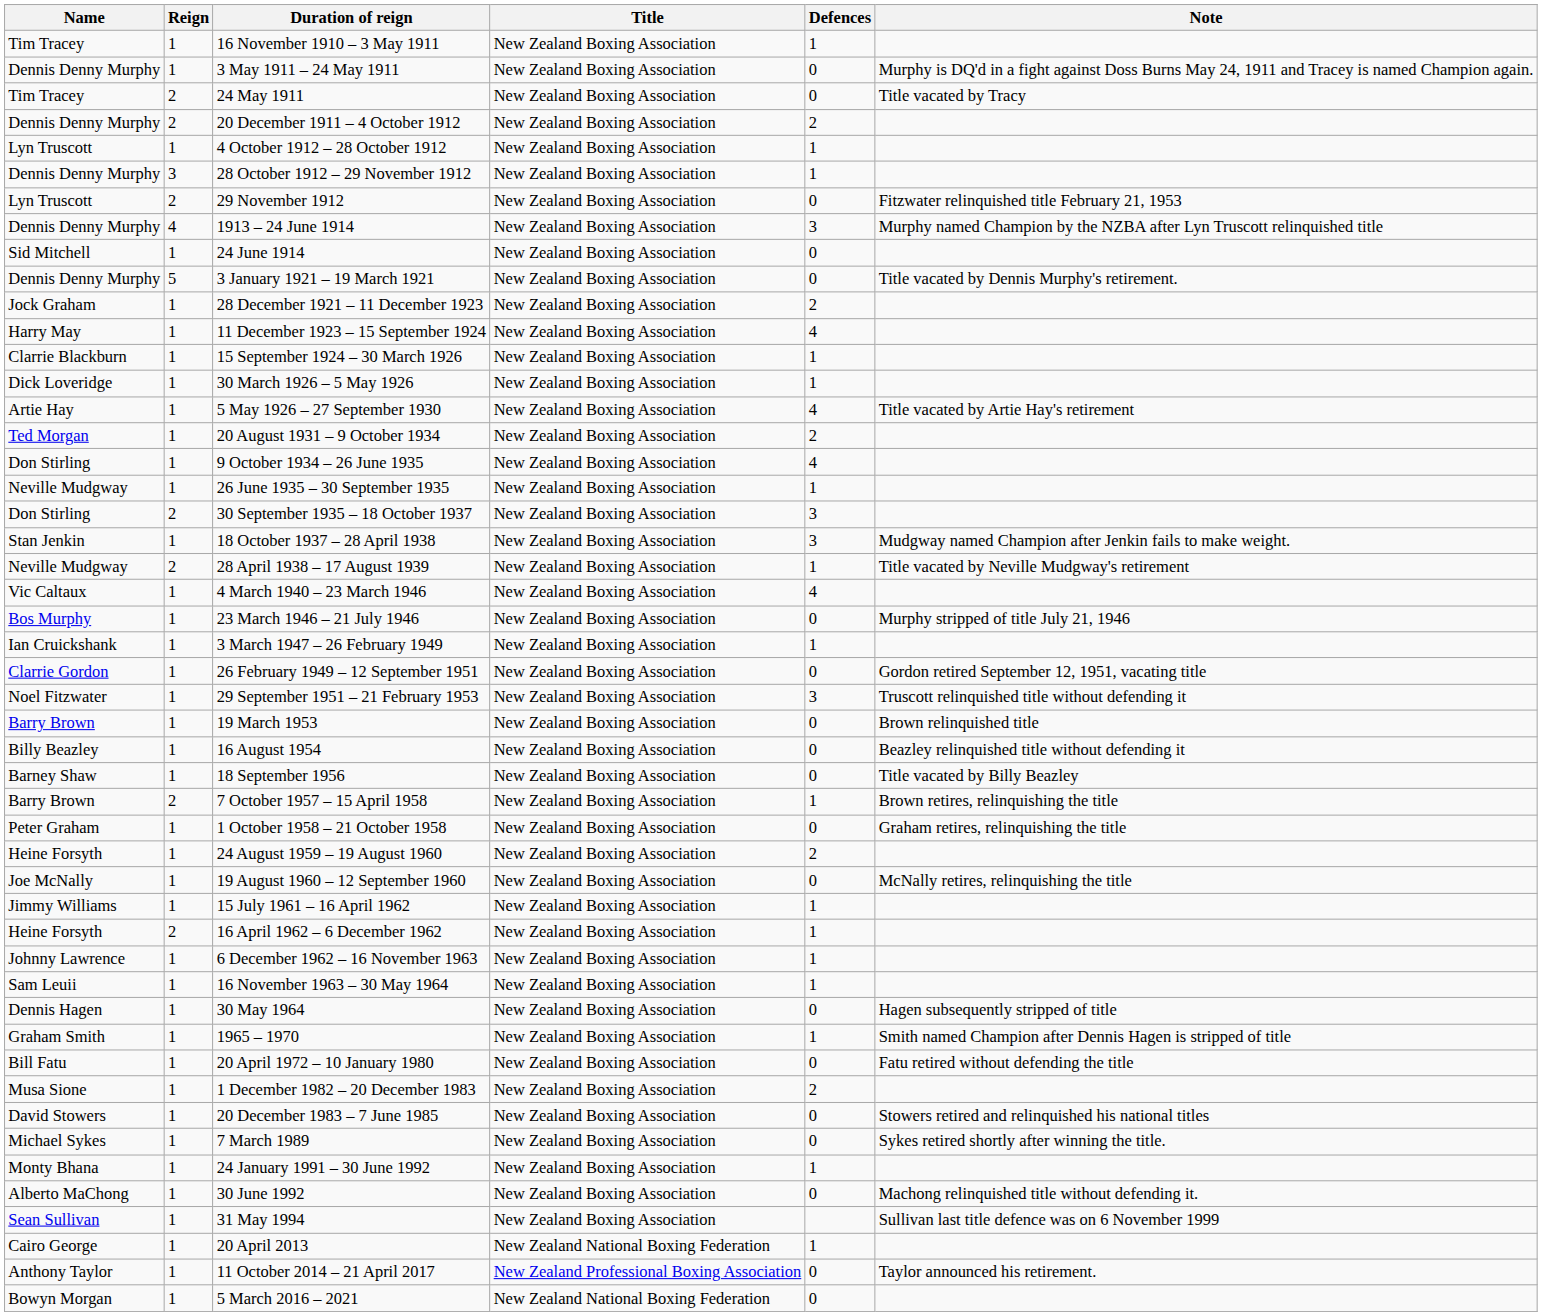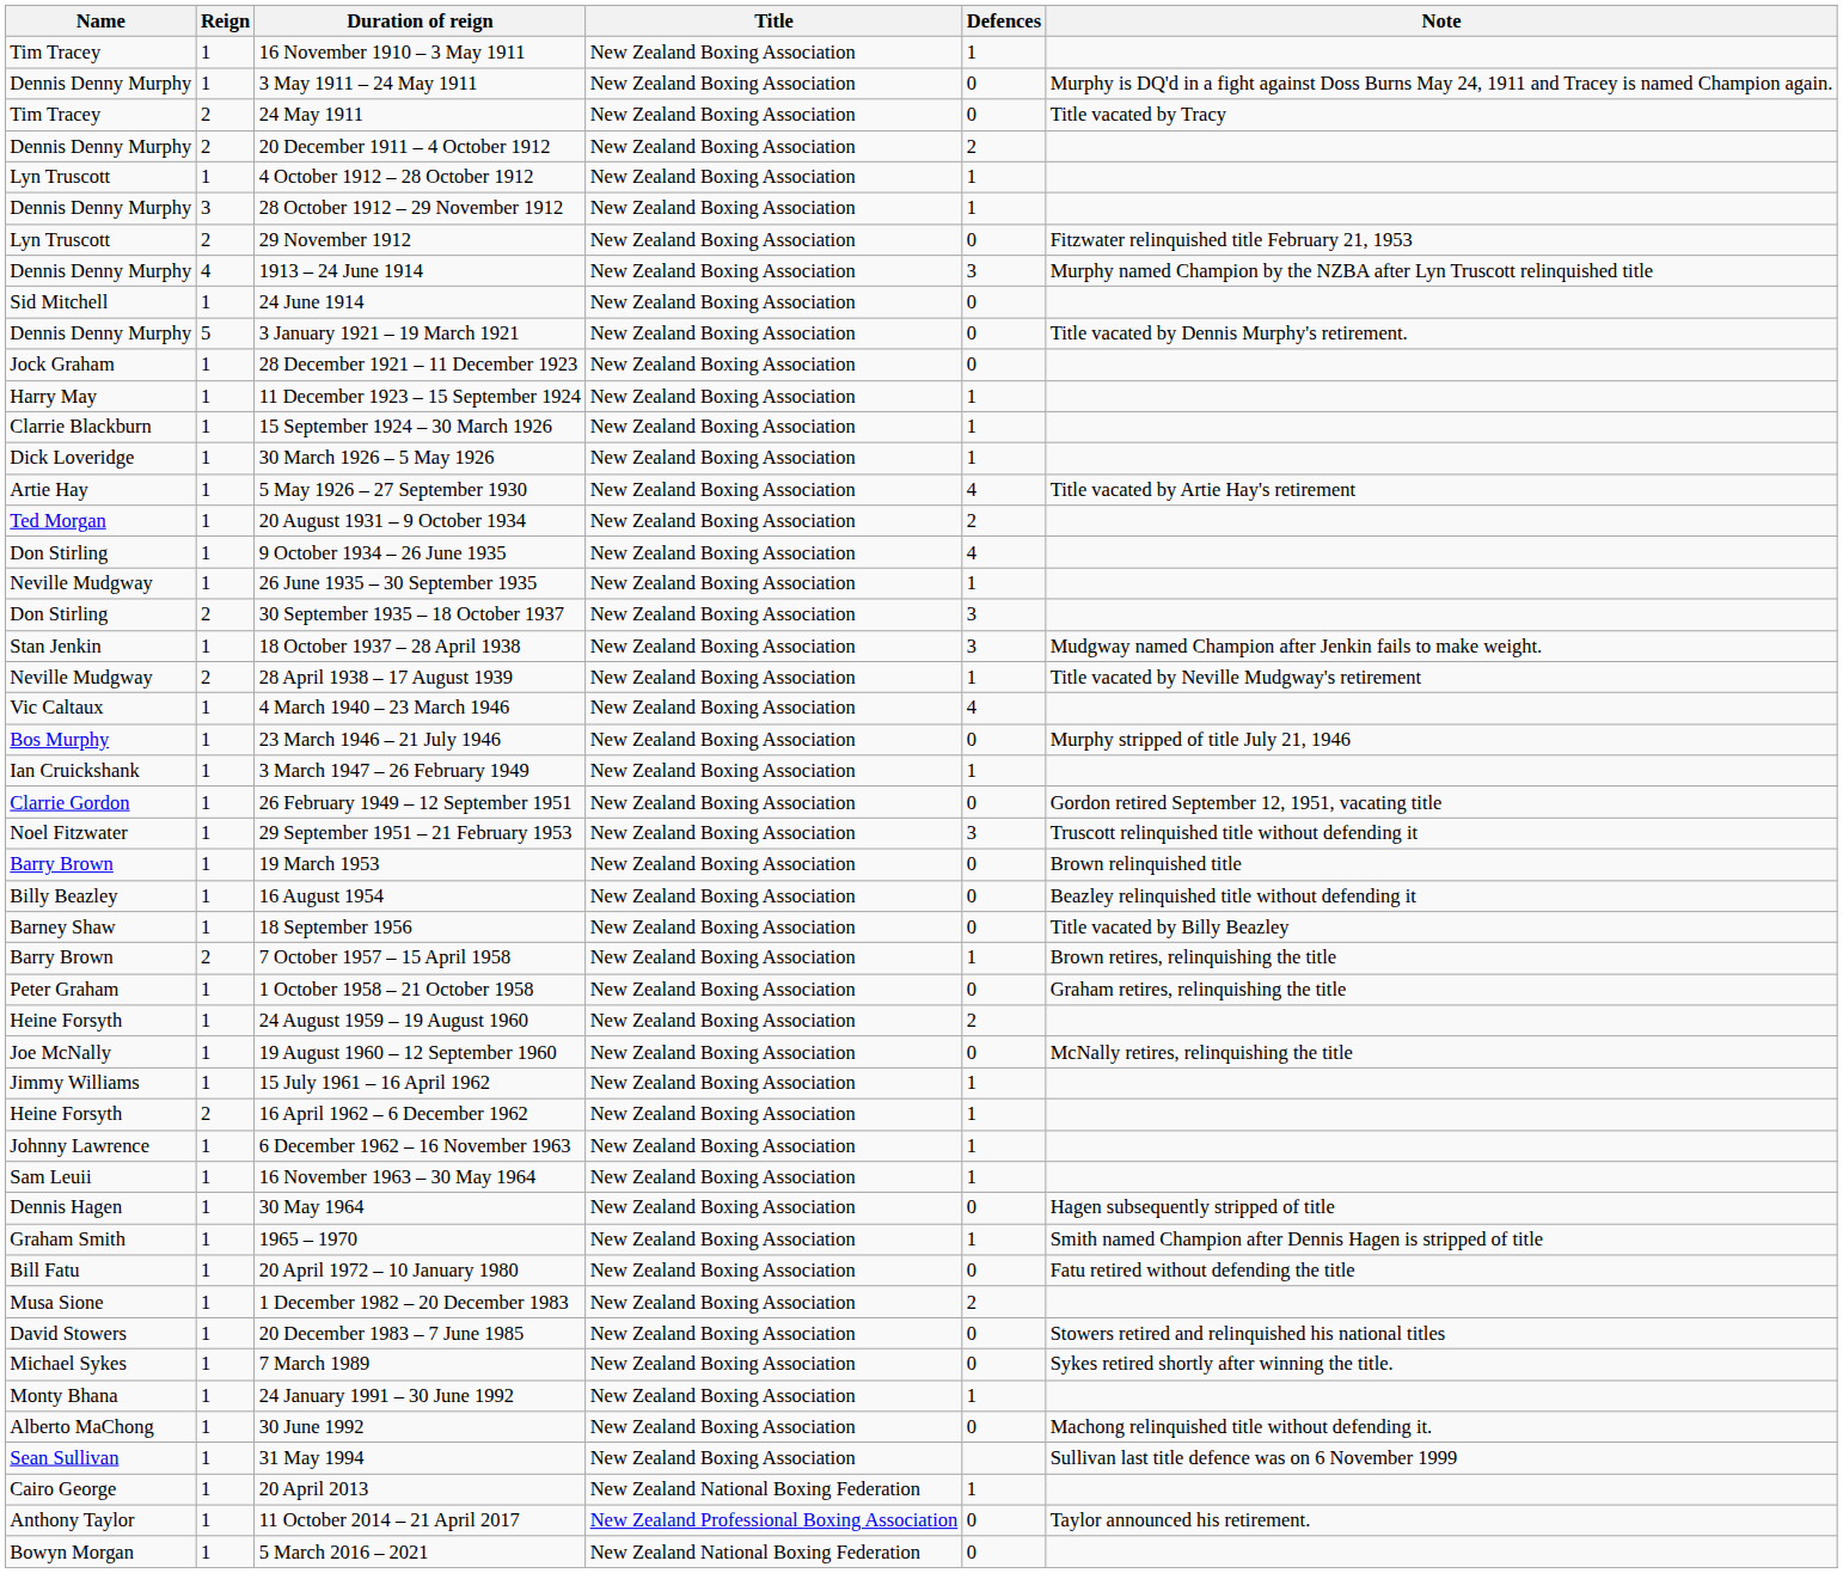 <table class="wikitable">
 <tr>
 <th>Name</th>
 <th>Reign</th>
 <th>Duration of reign</th>
 <th>Title</th>
 <th>Defences</th>
 <th>Note</th>
 </tr>
 <tr>
 <td>Tim Tracey</td>
 <td>1</td>
 <td>16  November 1910 – 3 May 1911</td>
 <td>New Zealand Boxing Association</td>
 <td>1</td>
 <td></td>
 </tr>
 <tr>
 <td>Dennis Denny Murphy</td>
 <td>1</td>
 <td>3 May 1911 – 24 May 1911</td>
 <td>New Zealand Boxing Association</td>
 <td>0</td>
 <td>Murphy is DQ'd in a fight against Doss Burns May 24, 1911 and Tracey is named Champion again.</td>
 </tr>
 <tr>
 <td>Tim Tracey</td>
 <td>2</td>
 <td>24 May 1911</td>
 <td>New Zealand Boxing Association</td>
 <td>0</td>
 <td>Title vacated by Tracy</td>
 </tr>
 <tr>
 <td>Dennis Denny Murphy</td>
 <td>2</td>
 <td>20 December 1911 – 4 October 1912</td>
 <td>New Zealand Boxing Association</td>
 <td>2</td>
 <td></td>
 </tr>
 <tr>
 <td>Lyn Truscott</td>
 <td>1</td>
 <td>4 October 1912 – 28 October 1912</td>
 <td>New Zealand Boxing Association</td>
 <td>1</td>
 <td></td>
 </tr>
 <tr>
 <td>Dennis Denny Murphy</td>
 <td>3</td>
 <td>28 October 1912 – 29 November 1912</td>
 <td>New Zealand Boxing Association</td>
 <td>1</td>
 <td></td>
 </tr>
 <tr>
 <td>Lyn Truscott</td>
 <td>2</td>
 <td>29 November 1912</td>
 <td>New Zealand Boxing Association</td>
 <td>0</td>
 <td>Fitzwater relinquished title February 21, 1953</td>
 </tr>
 <tr>
 <td>Dennis Denny Murphy</td>
 <td>4</td>
 <td>1913 – 24 June 1914</td>
 <td>New Zealand Boxing Association</td>
 <td>3</td>
 <td>Murphy named Champion by the NZBA after Lyn Truscott relinquished title</td>
 </tr>
 <tr>
 <td>Sid Mitchell</td>
 <td>1</td>
 <td>24 June 1914</td>
 <td>New Zealand Boxing Association</td>
 <td>0</td>
 <td></td>
 </tr>
 <tr>
 <td>Dennis Denny Murphy</td>
 <td>5</td>
 <td>3 January 1921 – 19 March 1921</td>
 <td>New Zealand Boxing Association</td>
 <td>0</td>
 <td>Title vacated by Dennis Murphy's retirement.</td>
 </tr>
 <tr>
 <td>Jock Graham</td>
 <td>1</td>
 <td>28 December 1921 – 11 December 1923</td>
 <td>New Zealand Boxing Association</td>
-<td>2</td>
+<td>0</td>
 <td></td>
 </tr>
 <tr>
 <td>Harry May</td>
 <td>1</td>
 <td>11 December 1923 – 15 September 1924</td>
 <td>New Zealand Boxing Association</td>
-<td>4</td>
+<td>1</td>
 <td></td>
 </tr>
 <tr>
 <td>Clarrie Blackburn</td>
 <td>1</td>
 <td>15 September 1924 – 30 March 1926</td>
 <td>New Zealand Boxing Association</td>
 <td>1</td>
 <td></td>
 </tr>
 <tr>
 <td>Dick Loveridge</td>
 <td>1</td>
 <td>30 March 1926 – 5 May 1926</td>
 <td>New Zealand Boxing Association</td>
 <td>1</td>
 <td></td>
 </tr>
 <tr>
 <td>Artie Hay</td>
 <td>1</td>
 <td>5 May 1926 – 27 September 1930</td>
 <td>New Zealand Boxing Association</td>
 <td>4</td>
 <td>Title vacated by Artie Hay's retirement</td>
 </tr>
 <tr>
 <td><a href='#'>Ted Morgan</a></td>
 <td>1</td>
 <td>20 August 1931 – 9 October 1934</td>
 <td>New Zealand Boxing Association</td>
 <td>2</td>
 <td></td>
 </tr>
 <tr>
 <td>Don Stirling</td>
 <td>1</td>
 <td>9 October 1934 – 26 June 1935</td>
 <td>New Zealand Boxing Association</td>
 <td>4</td>
 <td></td>
 </tr>
 <tr>
 <td>Neville Mudgway</td>
 <td>1</td>
 <td>26 June 1935 – 30 September 1935</td>
 <td>New Zealand Boxing Association</td>
 <td>1</td>
 <td></td>
 </tr>
 <tr>
 <td>Don Stirling</td>
 <td>2</td>
 <td>30 September 1935 – 18 October 1937</td>
 <td>New Zealand Boxing Association</td>
 <td>3</td>
 <td></td>
 </tr>
 <tr>
 <td>Stan Jenkin</td>
 <td>1</td>
 <td>18 October 1937 – 28 April 1938</td>
 <td>New Zealand Boxing Association</td>
 <td>3</td>
 <td>Mudgway named Champion after Jenkin fails to make weight.</td>
 </tr>
 <tr>
 <td>Neville Mudgway</td>
 <td>2</td>
 <td>28 April 1938 – 17 August 1939</td>
 <td>New Zealand Boxing Association</td>
 <td>1</td>
 <td>Title vacated by Neville Mudgway's retirement</td>
 </tr>
 <tr>
 <td>Vic Caltaux</td>
 <td>1</td>
 <td>4 March 1940 – 23 March 1946</td>
 <td>New Zealand Boxing Association</td>
 <td>4</td>
 <td></td>
 </tr>
 <tr>
 <td><a href='#'>Bos Murphy</a></td>
 <td>1</td>
 <td>23 March 1946 – 21 July 1946</td>
 <td>New Zealand Boxing Association</td>
 <td>0</td>
 <td>Murphy stripped of title July 21, 1946</td>
 </tr>
 <tr>
 <td>Ian Cruickshank</td>
 <td>1</td>
 <td>3 March 1947 – 26 February 1949</td>
 <td>New Zealand Boxing Association</td>
 <td>1</td>
 <td></td>
 </tr>
 <tr>
 <td><a href='#'>Clarrie Gordon</a></td>
 <td>1</td>
 <td>26 February 1949 – 12 September 1951</td>
 <td>New Zealand Boxing Association</td>
 <td>0</td>
 <td>Gordon retired September 12, 1951, vacating title</td>
 </tr>
 <tr>
 <td>Noel Fitzwater</td>
 <td>1</td>
 <td>29 September 1951 – 21 February 1953</td>
 <td>New Zealand Boxing Association</td>
 <td>3</td>
 <td>Truscott relinquished title without defending it</td>
 </tr>
 <tr>
 <td><a href='#'>Barry Brown</a></td>
 <td>1</td>
 <td>19 March 1953</td>
 <td>New Zealand Boxing Association</td>
 <td>0</td>
 <td>Brown relinquished title</td>
 </tr>
 <tr>
 <td>Billy Beazley</td>
 <td>1</td>
 <td>16 August 1954</td>
 <td>New Zealand Boxing Association</td>
 <td>0</td>
 <td>Beazley relinquished title without defending it</td>
 </tr>
 <tr>
 <td>Barney Shaw</td>
 <td>1</td>
 <td>18 September 1956</td>
 <td>New Zealand Boxing Association</td>
 <td>0</td>
 <td>Title vacated by Billy Beazley</td>
 </tr>
 <tr>
 <td>Barry Brown</td>
 <td>2</td>
 <td>7 October 1957 – 15 April 1958</td>
 <td>New Zealand Boxing Association</td>
 <td>1</td>
 <td>Brown retires, relinquishing the title</td>
 </tr>
 <tr>
 <td>Peter Graham</td>
 <td>1</td>
 <td>1 October 1958 – 21 October 1958</td>
 <td>New Zealand Boxing Association</td>
 <td>0</td>
 <td>Graham retires, relinquishing the title</td>
 </tr>
 <tr>
 <td>Heine Forsyth</td>
 <td>1</td>
 <td>24 August 1959 – 19 August 1960</td>
 <td>New Zealand Boxing Association</td>
 <td>2</td>
 <td></td>
 </tr>
 <tr>
 <td>Joe McNally</td>
 <td>1</td>
 <td>19 August 1960 – 12 September 1960</td>
 <td>New Zealand Boxing Association</td>
 <td>0</td>
 <td>McNally retires, relinquishing the title</td>
 </tr>
 <tr>
 <td>Jimmy Williams</td>
 <td>1</td>
 <td>15 July 1961 – 16 April 1962</td>
 <td>New Zealand Boxing Association</td>
 <td>1</td>
 <td></td>
 </tr>
 <tr>
 <td>Heine Forsyth</td>
 <td>2</td>
 <td>16 April 1962 – 6 December 1962</td>
 <td>New Zealand Boxing Association</td>
 <td>1</td>
 <td></td>
 </tr>
 <tr>
 <td>Johnny Lawrence</td>
 <td>1</td>
 <td>6 December 1962 – 16 November 1963</td>
 <td>New Zealand Boxing Association</td>
 <td>1</td>
 <td></td>
 </tr>
 <tr>
 <td>Sam Leuii</td>
 <td>1</td>
 <td>16 November 1963 – 30 May 1964</td>
 <td>New Zealand Boxing Association</td>
 <td>1</td>
 <td></td>
 </tr>
 <tr>
 <td>Dennis Hagen</td>
 <td>1</td>
 <td>30 May 1964</td>
 <td>New Zealand Boxing Association</td>
 <td>0</td>
 <td>Hagen subsequently stripped of title</td>
 </tr>
 <tr>
 <td>Graham Smith</td>
 <td>1</td>
 <td>1965 – 1970</td>
 <td>New Zealand Boxing Association</td>
 <td>1</td>
 <td>Smith named Champion after Dennis Hagen is stripped of title</td>
 </tr>
 <tr>
 <td>Bill Fatu</td>
 <td>1</td>
 <td>20 April 1972 – 10 January 1980</td>
 <td>New Zealand Boxing Association</td>
 <td>0</td>
 <td>Fatu retired without defending the title</td>
 </tr>
 <tr>
 <td>Musa Sione</td>
 <td>1</td>
 <td>1 December 1982 – 20 December 1983</td>
 <td>New Zealand Boxing Association</td>
 <td>2</td>
 <td></td>
 </tr>
 <tr>
 <td>David Stowers</td>
 <td>1</td>
 <td>20 December 1983 – 7 June 1985</td>
 <td>New Zealand Boxing Association</td>
 <td>0</td>
 <td>Stowers retired and relinquished his national titles</td>
 </tr>
 <tr>
 <td>Michael Sykes</td>
 <td>1</td>
 <td>7 March 1989</td>
 <td>New Zealand Boxing Association</td>
 <td>0</td>
 <td>Sykes retired shortly after winning the title.</td>
 </tr>
 <tr>
 <td>Monty Bhana</td>
 <td>1</td>
 <td>24 January 1991 – 30 June 1992</td>
 <td>New Zealand Boxing Association</td>
 <td>1</td>
 <td></td>
 </tr>
 <tr>
 <td>Alberto MaChong</td>
 <td>1</td>
 <td>30 June 1992</td>
 <td>New Zealand Boxing Association</td>
 <td>0</td>
 <td>Machong relinquished title without defending it.</td>
 </tr>
 <tr>
 <td><a href='#'>Sean Sullivan</a></td>
 <td>1</td>
 <td>31 May 1994</td>
 <td>New Zealand Boxing Association</td>
 <td></td>
 <td>Sullivan last title defence was on 6 November 1999</td>
 </tr>
 <tr>
 <td>Cairo George</td>
 <td>1</td>
 <td>20 April 2013</td>
 <td>New Zealand National Boxing Federation</td>
 <td>1</td>
 <td></td>
 </tr>
 <tr>
 <td>Anthony Taylor</td>
 <td>1</td>
 <td>11 October 2014 – 21 April 2017</td>
 <td><a href='#'>New Zealand Professional Boxing Association</a></td>
 <td>0</td>
 <td>Taylor announced his retirement.</td>
 </tr>
 <tr>
 <td>Bowyn Morgan</td>
 <td>1</td>
 <td>5 March 2016 – 2021</td>
 <td>New Zealand National Boxing Federation</td>
 <td>0</td>
 <td></td>
 </tr>
 </table>
